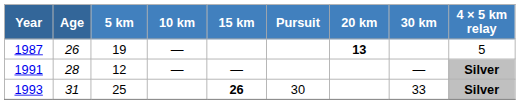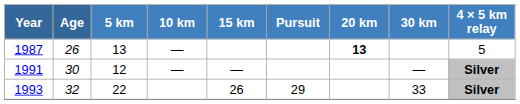 <table class="wikitable" style="font-size:95%; text-align:center; border:grey solid 1px; border-collapse:collapse; background:#ffffff;">
 <tr>
 <th style="background-color:#369; color:white; width:60px;"> Year </th>
 <th style="background-color:#369; color:white; width:40px;"> Age </th>
 <th style="background-color:#4180be; color:white; width:75px;"> 5 km </th>
 <th style="background-color:#4180be; color:white; width:75px;"> 10 km </th>
 <th style="background-color:#4180be; color:white; width:75px;"> 15 km </th>
 <th style="background-color:#4180be; color:white; width:75px;"> Pursuit </th>
 <th style="background-color:#4180be; color:white; width:75px;"> 20 km </th>
 <th style="background-color:#4180be; color:white; width:75px;"> 30 km </th>
 <th style="background-color:#4180be; color:white; width:75px;"> 4 × 5 km <br> relay </th>
 </tr>
 <tr>
 <td><a href='#'>1987</a></td>
 <td><em>26</em></td>
-<td>19</td>
+<td>13</td>
 <td>—</td>
 <td></td>
 <td></td>
 <td><strong>13</strong></td>
 <td></td>
 <td>5</td>
 </tr>
 <tr>
 <td><a href='#'>1991</a></td>
-<td><em>28</em></td>
+<td><em>30</em></td>
 <td>12</td>
 <td>—</td>
 <td>—</td>
 <td></td>
 <td></td>
 <td>—</td>
 <td style="background:silver;"><strong>Silver</strong></td>
 </tr>
 <tr>
 <td><a href='#'>1993</a></td>
-<td><em>31</em></td>
-<td>25</td>
+<td><em>32</em></td>
+<td>22</td>
 <td></td>
-<td><strong>26</strong></td>
-<td>30</td>
+<td>26</td>
+<td>29</td>
 <td></td>
 <td>33</td>
 <td style="background:silver;"><strong>Silver</strong></td>
 </tr>
 <tr>
 </tr>
 </table>
